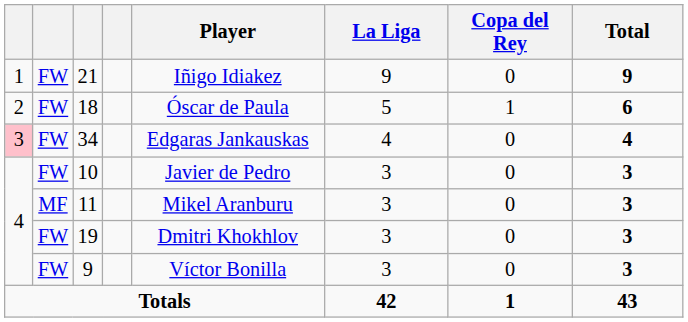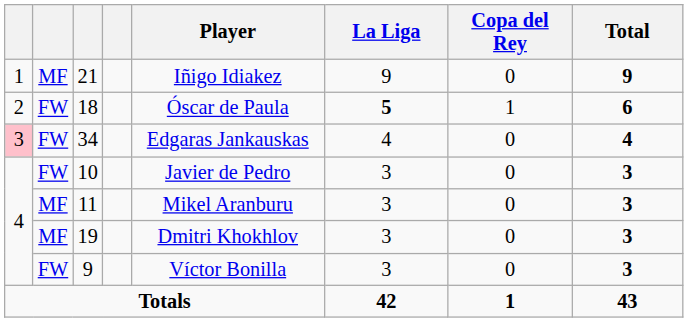 <table class="wikitable" style="text-align:center">
 <tr>
 <th width=15></th>
 <th width=15></th>
 <th width=15></th>
 <th width=15></th>
 <th width=145>Player</th>
 <th width=90><strong><a href='#'>La Liga</a></strong></th>
 <th width=90><strong><a href='#'>Copa del Rey</a></strong></th>
 <th width=80>Total</th>
 </tr>
 <tr>
 <td>1</td>
-<td><a href='#'>FW</a></td>
+<td><a href='#'>MF</a></td>
 <td>21</td>
 <td></td>
 <td><a href='#'>Iñigo Idiakez</a></td>
 <td>9</td>
 <td>0</td>
 <td><strong>9</strong></td>
 </tr>
 <tr>
 <td>2</td>
 <td><a href='#'>FW</a></td>
 <td>18</td>
 <td></td>
 <td><a href='#'>Óscar de Paula</a></td>
-<td>5</td>
+<td><strong>5</strong></td>
 <td>1</td>
 <td><strong>6</strong></td>
 </tr>
 <tr>
 <td style="background: pink;">3</td>
 <td><a href='#'>FW</a></td>
 <td>34</td>
 <td></td>
 <td><a href='#'>Edgaras Jankauskas</a></td>
 <td>4</td>
 <td>0</td>
 <td><strong>4</strong></td>
 </tr>
 <tr>
 <td rowspan=4>4</td>
 <td><a href='#'>FW</a></td>
 <td>10</td>
 <td></td>
 <td><a href='#'>Javier de Pedro</a></td>
 <td>3</td>
 <td>0</td>
 <td><strong>3</strong></td>
 </tr>
 <tr>
 <td><a href='#'>MF</a></td>
 <td>11</td>
 <td></td>
 <td><a href='#'>Mikel Aranburu</a></td>
 <td>3</td>
 <td>0</td>
 <td><strong>3</strong></td>
 </tr>
 <tr>
-<td><a href='#'>FW</a></td>
+<td><a href='#'>MF</a></td>
 <td>19</td>
 <td></td>
 <td><a href='#'>Dmitri Khokhlov</a></td>
 <td>3</td>
 <td>0</td>
 <td><strong>3</strong></td>
 </tr>
 <tr>
 <td><a href='#'>FW</a></td>
 <td>9</td>
 <td></td>
 <td><a href='#'>Víctor Bonilla</a></td>
 <td>3</td>
 <td>0</td>
 <td><strong>3</strong></td>
 </tr>
 <tr>
 <td colspan=5><strong>Totals</strong></td>
 <td><strong>42</strong></td>
 <td><strong>1</strong></td>
 <td><strong>43</strong></td>
 </tr>
 </table>
